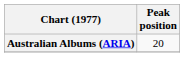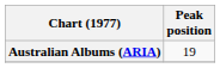 <table class="wikitable sortable plainrowheaders" style="text-align:center">
 <tr>
 <th>Chart (1977)</th>
 <th>Peak<br>position</th>
 </tr>
 <tr>
 <th scope="row">Australian Albums (<a href='#'>ARIA</a>)</th>
-<td>20</td>
+<td>19</td>
 </tr>
 <tr>
 </tr>
 <tr>
 </tr>
 <tr>
 </tr>
 </table>
